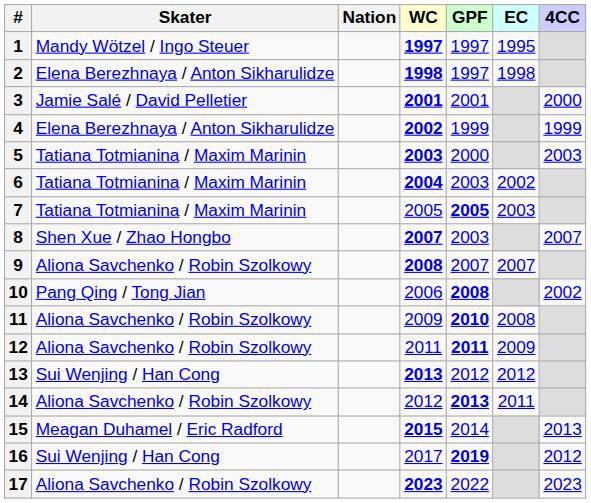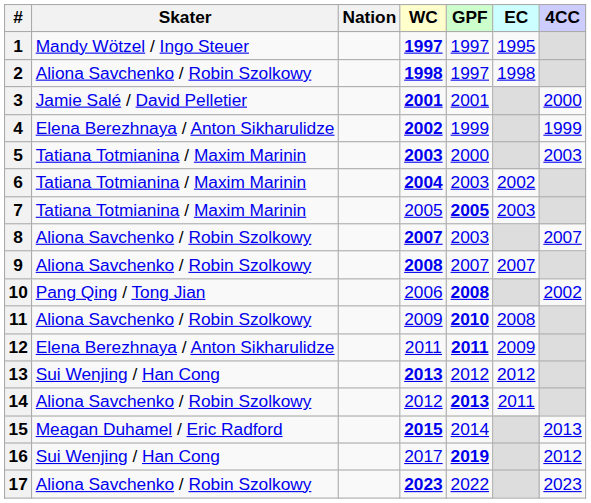 <table class="wikitable sortable" style="text-align: center;">
 <tr>
 <th>#</th>
 <th>Skater</th>
 <th>Nation</th>
 <th style="background-color: #ffc;">WC</th>
 <th style="background-color: #cfc;">GPF</th>
 <th style="background-color: #cff;">EC</th>
 <th style="background-color: #ccf;">4CC</th>
 </tr>
 <tr>
 <th>1</th>
 <td style="text-align: left;"><a href='#'>Mandy Wötzel</a> / <a href='#'>Ingo Steuer</a></td>
 <td></td>
 <td><strong><a href='#'>1997</a></strong></td>
 <td><a href='#'>1997</a></td>
 <td><a href='#'>1995</a></td>
 <td style="background-color: #ddd;"></td>
 </tr>
 <tr>
 <th>2</th>
-<td style="text-align: left;"><a href='#'>Elena Berezhnaya</a> / <a href='#'>Anton Sikharulidze</a></td>
+<td style="text-align: left;"><a href='#'>Aliona Savchenko</a> / <a href='#'>Robin Szolkowy</a></td>
 <td></td>
 <td><strong><a href='#'>1998</a></strong></td>
 <td><a href='#'>1997</a></td>
 <td><a href='#'>1998</a></td>
 <td style="background-color: #ddd;"></td>
 </tr>
 <tr>
 <th>3</th>
 <td style="text-align: left;"><a href='#'>Jamie Salé</a> / <a href='#'>David Pelletier</a></td>
 <td></td>
 <td><strong><a href='#'>2001</a></strong></td>
 <td><a href='#'>2001</a></td>
 <td style="background-color: #ddd;"></td>
 <td><a href='#'>2000</a></td>
 </tr>
 <tr>
 <th>4</th>
 <td style="text-align: left;"><a href='#'>Elena Berezhnaya</a> / <a href='#'>Anton Sikharulidze</a></td>
 <td></td>
 <td><strong><a href='#'>2002</a></strong></td>
 <td><a href='#'>1999</a></td>
 <td style="background-color: #ddd;"></td>
 <td><a href='#'>1999</a></td>
 </tr>
 <tr>
 <th>5</th>
 <td style="text-align: left;"><a href='#'>Tatiana Totmianina</a> / <a href='#'>Maxim Marinin</a></td>
 <td></td>
 <td><strong><a href='#'>2003</a></strong></td>
 <td><a href='#'>2000</a></td>
 <td style="background-color: #ddd;"></td>
 <td><a href='#'>2003</a></td>
 </tr>
 <tr>
 <th>6</th>
 <td style="text-align: left;"><a href='#'>Tatiana Totmianina</a> / <a href='#'>Maxim Marinin</a></td>
 <td></td>
 <td><strong><a href='#'>2004</a></strong></td>
 <td><a href='#'>2003</a></td>
 <td><a href='#'>2002</a></td>
 <td style="background-color: #ddd;"></td>
 </tr>
 <tr>
 <th>7</th>
 <td style="text-align: left;"><a href='#'>Tatiana Totmianina</a> / <a href='#'>Maxim Marinin</a></td>
 <td></td>
 <td><a href='#'>2005</a></td>
 <td><strong><a href='#'>2005</a></strong></td>
 <td><a href='#'>2003</a></td>
 <td style="background-color: #ddd;"></td>
 </tr>
 <tr>
 <th>8</th>
-<td style="text-align: left;"><a href='#'>Shen Xue</a> / <a href='#'>Zhao Hongbo</a></td>
+<td style="text-align: left;"><a href='#'>Aliona Savchenko</a> / <a href='#'>Robin Szolkowy</a></td>
 <td></td>
 <td><strong><a href='#'>2007</a></strong></td>
 <td><a href='#'>2003</a></td>
 <td style="background-color: #ddd;"></td>
 <td><a href='#'>2007</a></td>
 </tr>
 <tr>
 <th>9</th>
 <td style="text-align: left;"><a href='#'>Aliona Savchenko</a> / <a href='#'>Robin Szolkowy</a></td>
 <td></td>
 <td><strong><a href='#'>2008</a></strong></td>
 <td><a href='#'>2007</a></td>
 <td><a href='#'>2007</a></td>
 <td style="background-color: #ddd;"></td>
 </tr>
 <tr>
 <th>10</th>
 <td style="text-align: left;"><a href='#'>Pang Qing</a> / <a href='#'>Tong Jian</a></td>
 <td></td>
 <td><a href='#'>2006</a></td>
 <td><strong><a href='#'>2008</a></strong></td>
 <td style="background-color: #ddd;"></td>
 <td><a href='#'>2002</a></td>
 </tr>
 <tr>
 <th>11</th>
 <td style="text-align: left;"><a href='#'>Aliona Savchenko</a> / <a href='#'>Robin Szolkowy</a></td>
 <td></td>
 <td><a href='#'>2009</a></td>
 <td><strong><a href='#'>2010</a></strong></td>
 <td><a href='#'>2008</a></td>
 <td style="background-color: #ddd;"></td>
 </tr>
 <tr>
 <th>12</th>
-<td style="text-align: left;"><a href='#'>Aliona Savchenko</a> / <a href='#'>Robin Szolkowy</a></td>
+<td style="text-align: left;"><a href='#'>Elena Berezhnaya</a> / <a href='#'>Anton Sikharulidze</a></td>
 <td></td>
 <td><a href='#'>2011</a></td>
 <td><strong><a href='#'>2011</a></strong></td>
 <td><a href='#'>2009</a></td>
 <td style="background-color: #ddd;"></td>
 </tr>
 <tr>
 <th>13</th>
 <td style="text-align: left;"><a href='#'>Sui Wenjing</a> / <a href='#'>Han Cong</a></td>
 <td></td>
 <td><strong><a href='#'>2013</a></strong></td>
 <td><a href='#'>2012</a></td>
 <td><a href='#'>2012</a></td>
 <td style="background-color: #ddd;"></td>
 </tr>
 <tr>
 <th>14</th>
 <td style="text-align: left;"><a href='#'>Aliona Savchenko</a> / <a href='#'>Robin Szolkowy</a></td>
 <td></td>
 <td><a href='#'>2012</a></td>
 <td><strong><a href='#'>2013</a></strong></td>
 <td><a href='#'>2011</a></td>
 <td style="background-color: #ddd;"></td>
 </tr>
 <tr>
 <th>15</th>
 <td style="text-align: left;"><a href='#'>Meagan Duhamel</a> / <a href='#'>Eric Radford</a></td>
 <td></td>
 <td><strong><a href='#'>2015</a></strong></td>
 <td><a href='#'>2014</a></td>
 <td style="background-color: #ddd;"></td>
 <td><a href='#'>2013</a></td>
 </tr>
 <tr>
 <th>16</th>
 <td style="text-align: left;"><a href='#'>Sui Wenjing</a> / <a href='#'>Han Cong</a></td>
 <td></td>
 <td><a href='#'>2017</a></td>
 <td><strong><a href='#'>2019</a></strong></td>
 <td style="background-color: #ddd;"></td>
 <td><a href='#'>2012</a></td>
 </tr>
 <tr>
 <th>17</th>
 <td style="text-align: left;"><a href='#'>Aliona Savchenko</a> / <a href='#'>Robin Szolkowy</a></td>
 <td></td>
 <td><strong><a href='#'>2023</a></strong></td>
 <td><a href='#'>2022</a></td>
 <td style="background-color: #ddd;"></td>
 <td><a href='#'>2023</a></td>
 </tr>
 </table>
